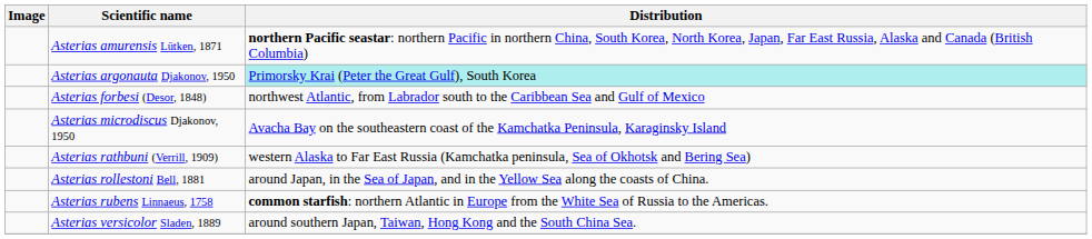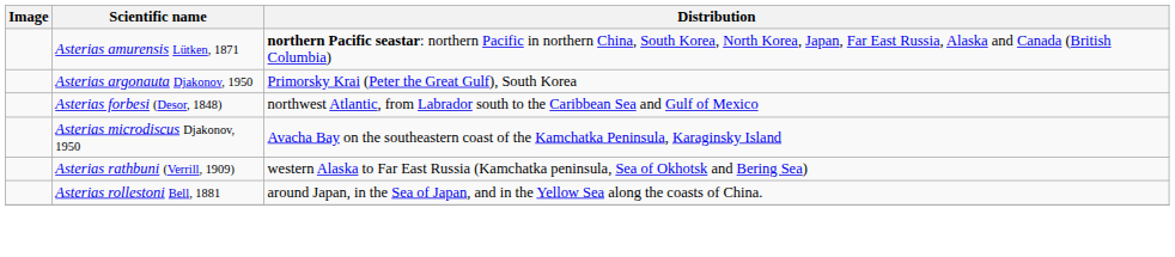 <table class="wikitable">
 <tr>
 <th>Image</th>
 <th>Scientific name</th>
 <th>Distribution</th>
 </tr>
 <tr>
 <td></td>
 <td><em><a href='#'>Asterias amurensis</a></em> <small><a href='#'>Lütken</a>, 1871</small></td>
 <td><strong>northern Pacific seastar</strong>: northern <a href='#'>Pacific</a> in northern <a href='#'>China</a>, <a href='#'>South Korea</a>, <a href='#'>North Korea</a>, <a href='#'>Japan</a>, <a href='#'>Far East Russia</a>, <a href='#'>Alaska</a> and <a href='#'>Canada</a> (<a href='#'>British Columbia</a>)</td>
 </tr>
 <tr>
 <td></td>
 <td><em><a href='#'>Asterias argonauta</a></em> <small><a href='#'>Djakonov</a>, 1950</small></td>
-<td style="background: paleturquoise;"><a href='#'>Primorsky Krai</a> (<a href='#'>Peter the Great Gulf</a>), South Korea</td>
+<td><a href='#'>Primorsky Krai</a> (<a href='#'>Peter the Great Gulf</a>), South Korea</td>
 </tr>
 <tr>
 <td></td>
 <td><em><a href='#'>Asterias forbesi</a></em> <small>(<a href='#'>Desor</a>, 1848)</small></td>
 <td>northwest <a href='#'>Atlantic</a>, from <a href='#'>Labrador</a> south to the <a href='#'>Caribbean Sea</a> and <a href='#'>Gulf of Mexico</a></td>
 </tr>
 <tr>
 <td></td>
 <td><em><a href='#'>Asterias microdiscus</a></em> <small>Djakonov, 1950</small></td>
 <td><a href='#'>Avacha Bay</a> on the southeastern coast of the <a href='#'>Kamchatka Peninsula</a>, <a href='#'>Karaginsky Island</a></td>
 </tr>
 <tr>
 <td></td>
 <td><em><a href='#'>Asterias rathbuni</a></em> <small>(<a href='#'>Verrill</a>, 1909)</small></td>
 <td>western <a href='#'>Alaska</a> to Far East Russia (Kamchatka peninsula, <a href='#'>Sea of Okhotsk</a> and <a href='#'>Bering Sea</a>)</td>
 </tr>
 <tr>
 <td></td>
 <td><em><a href='#'>Asterias rollestoni</a></em> <small><a href='#'>Bell</a>, 1881</small></td>
 <td>around Japan, in the <a href='#'>Sea of Japan</a>, and in the <a href='#'>Yellow Sea</a> along the coasts of China.</td>
 </tr>
 <tr>
-<td></td>
-<td><em><a href='#'>Asterias rubens</a></em> <small><a href='#'>Linnaeus</a>, <a href='#'>1758</a></small></td>
-<td><strong>common starfish</strong>: northern Atlantic in <a href='#'>Europe</a> from the  <a href='#'>White Sea</a> of Russia to the Americas.</td>
-</tr>
-<tr>
-<td></td>
-<td><em><a href='#'>Asterias versicolor</a></em> <small><a href='#'>Sladen</a>, 1889</small></td>
-<td>around southern Japan, <a href='#'>Taiwan</a>, <a href='#'>Hong Kong</a> and the <a href='#'>South China Sea</a>.</td>
-</tr>
-<tr>
 </tr>
 </table>
